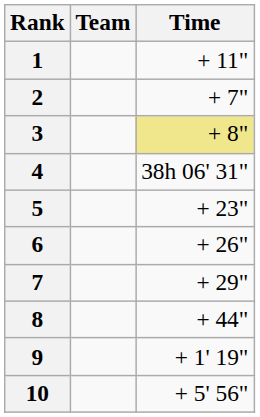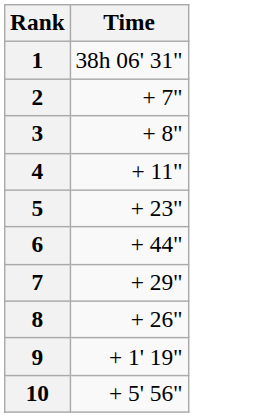 <table class="wikitable">
 <tr>
 <th scope="col">Rank</th>
-<th scope="col">Team</th>
 <th scope="col">Time</th>
 </tr>
 <tr>
 <th scope="row">1</th>
-<td> </td>
-<td align="right">+ 11"</td>
+<td align="right">38h 06' 31"</td>
 </tr>
 <tr>
 <th scope="row">2</th>
-<td> </td>
 <td align="right">+ 7"</td>
 </tr>
 <tr>
 <th scope="row">3</th>
-<td> </td>
-<td align="right" style="background: khaki;">+ 8"</td>
+<td align="right">+ 8"</td>
 </tr>
 <tr>
 <th scope="row">4</th>
-<td> </td>
-<td align="right">38h 06' 31"</td>
+<td align="right">+ 11"</td>
 </tr>
 <tr>
 <th scope="row">5</th>
-<td> </td>
 <td align="right">+ 23"</td>
 </tr>
 <tr>
 <th scope="row">6</th>
-<td> </td>
-<td align="right">+ 26"</td>
+<td align="right">+ 44"</td>
 </tr>
 <tr>
 <th scope="row">7</th>
-<td> </td>
 <td align="right">+ 29"</td>
 </tr>
 <tr>
 <th scope="row">8</th>
-<td> </td>
-<td align="right">+ 44"</td>
+<td align="right">+ 26"</td>
 </tr>
 <tr>
 <th scope="row">9</th>
-<td> </td>
 <td align="right">+ 1' 19"</td>
 </tr>
 <tr>
 <th scope="row">10</th>
-<td> </td>
 <td align="right">+ 5' 56"</td>
 </tr>
 </table>
